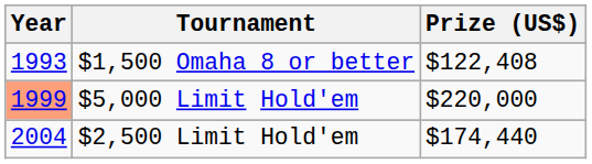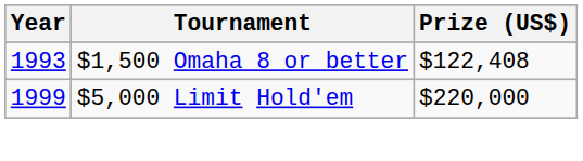 <table class="wikitable">
 <tr>
 <th>Year</th>
 <th>Tournament</th>
 <th>Prize (US$)</th>
 </tr>
 <tr>
 <td><a href='#'>1993</a></td>
 <td>$1,500 <a href='#'>Omaha 8 or better</a></td>
 <td>$122,408</td>
 </tr>
 <tr>
-<td style="background: lightsalmon;"><a href='#'>1999</a></td>
+<td><a href='#'>1999</a></td>
 <td>$5,000 <a href='#'>Limit</a> <a href='#'>Hold'em</a></td>
 <td>$220,000</td>
 </tr>
-<tr>
-<td><a href='#'>2004</a></td>
-<td>$2,500 Limit Hold'em</td>
-<td>$174,440</td>
-</tr>
 </table>
